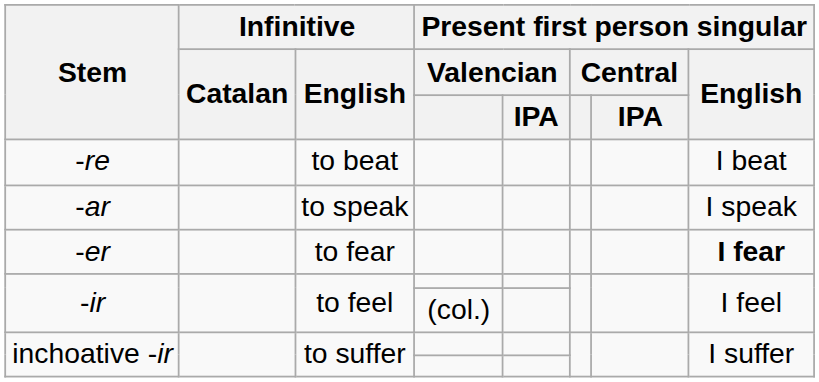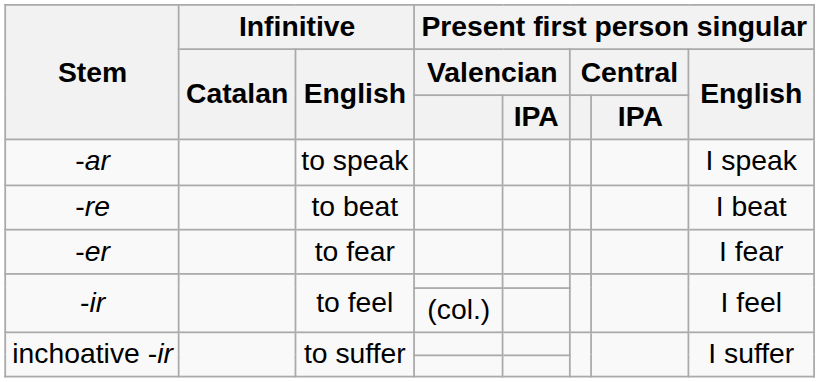 <table class="wikitable" style="margin: 1em auto 1em auto; text-align: center;">
 <tr>
 <th scope="col" rowspan="3">Stem</th>
 <th scope="col" colspan="2">Infinitive</th>
 <th scope="col" colspan="5">Present first person singular</th>
 </tr>
 <tr>
 <th scope="col" rowspan=2>Catalan</th>
 <th scope="col" rowspan=2>English</th>
 <th scope="col" colspan="2">Valencian</th>
 <th scope="col" colspan="2">Central</th>
 <th scope="col" rowspan="2">English</th>
 </tr>
 <tr>
 <th></th>
 <th scope="col">IPA</th>
 <th></th>
 <th scope="col">IPA</th>
 </tr>
 <tr>
+<td scope="row">-<em>ar</em></td>
+<td></td>
+<td>to speak</td>
+<td></td>
+<td></td>
+<td></td>
+<td></td>
+<td>I speak</td>
+</tr>
+<tr>
 <td scope="row">-<em>re</em></td>
 <td></td>
 <td>to beat</td>
 <td></td>
 <td></td>
 <td></td>
 <td></td>
 <td>I beat</td>
 </tr>
 <tr>
-<td scope="row">-<em>ar</em></td>
-<td></td>
-<td>to speak</td>
-<td></td>
-<td></td>
-<td></td>
-<td></td>
-<td>I speak</td>
-</tr>
-<tr>
 <td scope="row">-<em>er</em></td>
 <td></td>
 <td>to fear</td>
 <td></td>
 <td></td>
 <td></td>
 <td></td>
-<td><strong>I fear</strong></td>
+<td>I fear</td>
 </tr>
 <tr>
 <td scope="row" rowspan="2">-<em>ir</em></td>
 <td rowspan="2"></td>
 <td rowspan="2">to feel</td>
 <td></td>
 <td></td>
 <td rowspan="2"></td>
 <td rowspan="2"></td>
 <td rowspan="2">I feel</td>
 </tr>
 <tr>
 <td> (col.)</td>
 <td></td>
 </tr>
 <tr>
 <td scope="row" rowspan="2">inchoative -<em>ir</em></td>
 <td rowspan="2"></td>
 <td scope="col"rowspan="2">to suffer</td>
 <td></td>
 <td></td>
 <td rowspan="2"></td>
 <td rowspan="2"></td>
 <td rowspan="2">I suffer</td>
 </tr>
 <tr>
 <td></td>
 <td></td>
 </tr>
 </table>
